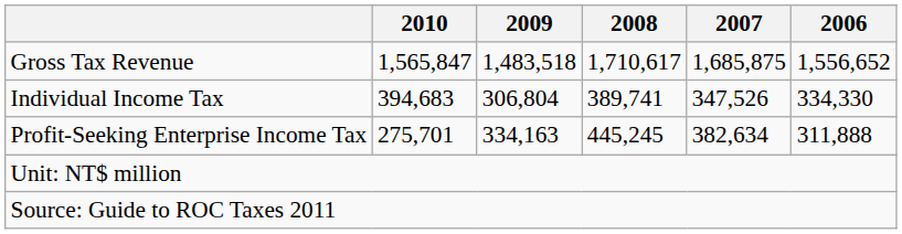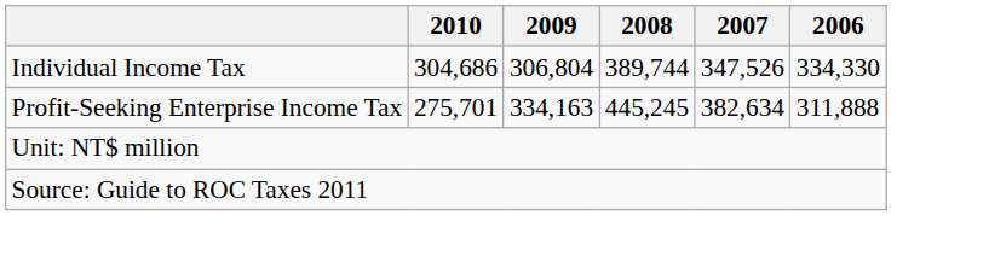 <table class="wikitable">
 <tr>
 <th></th>
 <th>2010</th>
 <th>2009</th>
 <th>2008</th>
 <th>2007</th>
 <th>2006</th>
 </tr>
 <tr>
-<td>Gross Tax Revenue</td>
-<td>1,565,847</td>
-<td>1,483,518</td>
-<td>1,710,617</td>
-<td>1,685,875</td>
-<td>1,556,652</td>
-</tr>
-<tr>
 <td>Individual Income Tax</td>
-<td>394,683</td>
+<td>304,686</td>
 <td>306,804</td>
-<td>389,741</td>
+<td>389,744</td>
 <td>347,526</td>
 <td>334,330</td>
 </tr>
 <tr>
 <td>Profit-Seeking Enterprise Income Tax</td>
 <td>275,701</td>
 <td>334,163</td>
 <td>445,245</td>
 <td>382,634</td>
 <td>311,888</td>
 </tr>
 <tr>
 <td colspan="6">Unit: NT$ million</td>
 </tr>
 <tr>
 <td colspan="6">Source: Guide to ROC Taxes 2011</td>
 </tr>
 </table>
